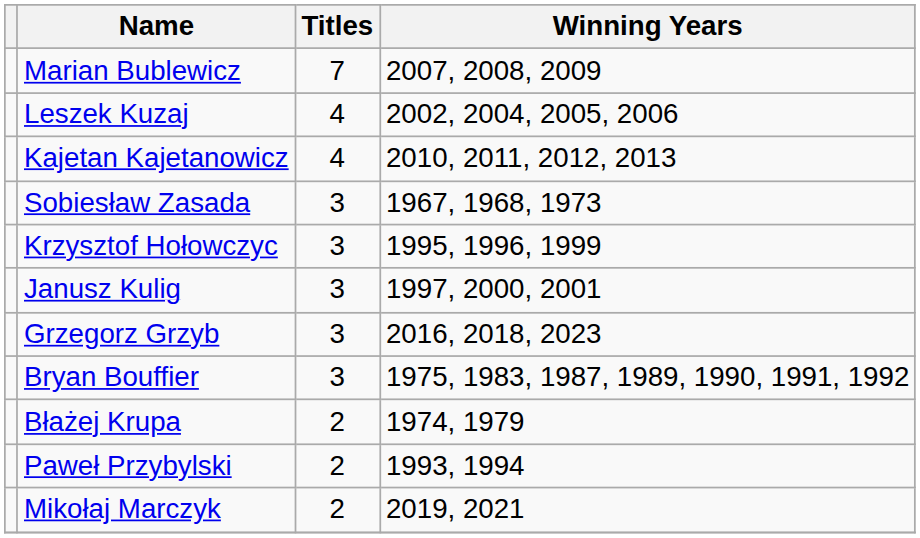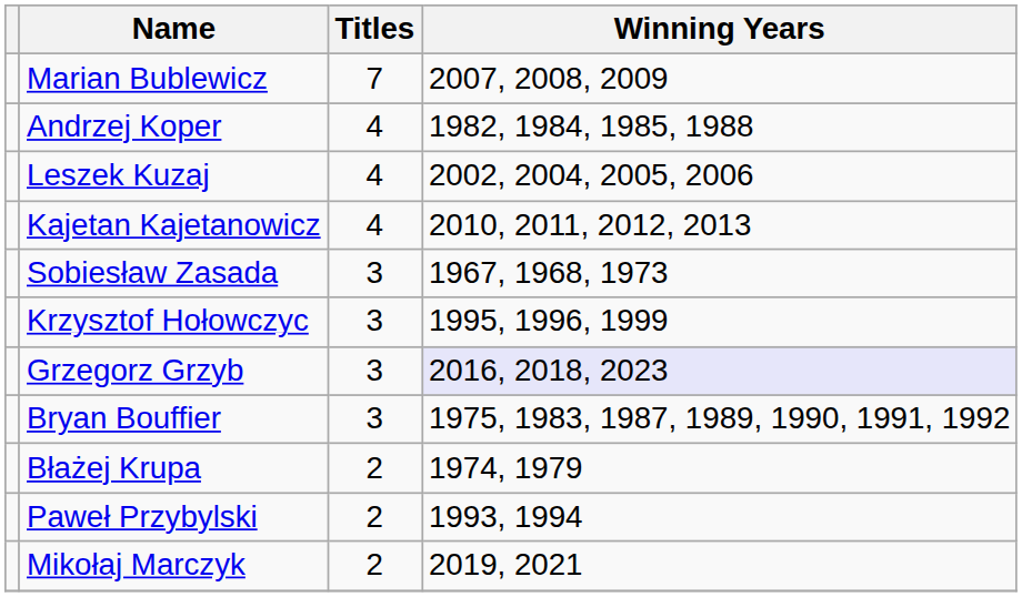 <table class="wikitable">
 <tr>
 <th></th>
 <th>Name</th>
 <th>Titles</th>
 <th>Winning Years</th>
 </tr>
 <tr>
 <td></td>
 <td><a href='#'>Marian Bublewicz</a></td>
 <td style="text-align:center;">7</td>
 <td>2007, 2008, 2009</td>
+</tr>
+<tr>
+<td></td>
+<td><a href='#'>Andrzej Koper</a></td>
+<td style="text-align:center;">4</td>
+<td>1982, 1984, 1985, 1988</td>
 </tr>
 <tr>
 <td></td>
 <td><a href='#'>Leszek Kuzaj</a></td>
 <td style="text-align:center;">4</td>
 <td>2002, 2004, 2005, 2006</td>
 </tr>
 <tr>
 <td></td>
 <td><a href='#'>Kajetan Kajetanowicz</a></td>
 <td style="text-align:center;">4</td>
 <td>2010, 2011, 2012, 2013</td>
 </tr>
 <tr>
 <td></td>
 <td><a href='#'>Sobiesław Zasada</a></td>
 <td style="text-align:center;">3</td>
 <td>1967, 1968, 1973</td>
 </tr>
 <tr>
 <td></td>
 <td><a href='#'>Krzysztof Hołowczyc</a></td>
 <td style="text-align:center;">3</td>
 <td>1995, 1996, 1999</td>
 </tr>
 <tr>
 <td></td>
-<td><a href='#'>Janusz Kulig</a></td>
-<td style="text-align:center;">3</td>
-<td>1997, 2000, 2001</td>
-</tr>
-<tr>
-<td></td>
 <td><a href='#'>Grzegorz Grzyb</a></td>
 <td style="text-align:center;">3</td>
-<td>2016, 2018, 2023</td>
+<td style="background: lavender;">2016, 2018, 2023</td>
 </tr>
 <tr>
 <td></td>
 <td><a href='#'>Bryan Bouffier</a></td>
 <td style="text-align:center;">3</td>
 <td>1975, 1983, 1987, 1989, 1990, 1991, 1992</td>
 </tr>
 <tr>
 <td></td>
 <td><a href='#'>Błażej Krupa</a></td>
 <td style="text-align:center;">2</td>
 <td>1974, 1979</td>
 </tr>
 <tr>
 <td></td>
 <td><a href='#'>Paweł Przybylski</a></td>
 <td style="text-align:center;">2</td>
 <td>1993, 1994</td>
 </tr>
 <tr>
 <td></td>
 <td><a href='#'>Mikołaj Marczyk</a></td>
 <td style="text-align:center;">2</td>
 <td>2019, 2021</td>
 </tr>
 <tr>
 </tr>
 </table>
